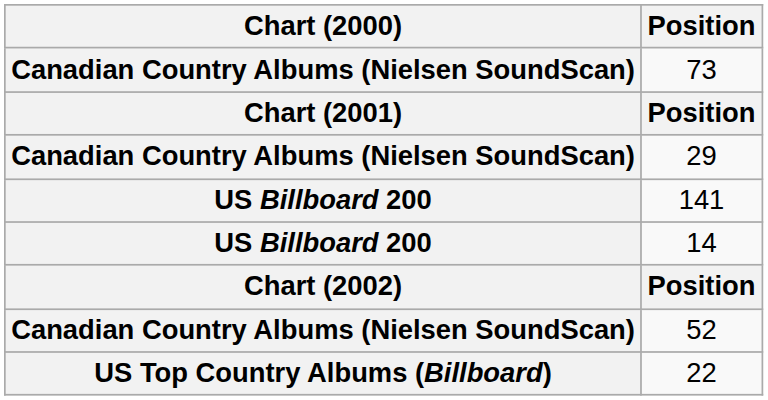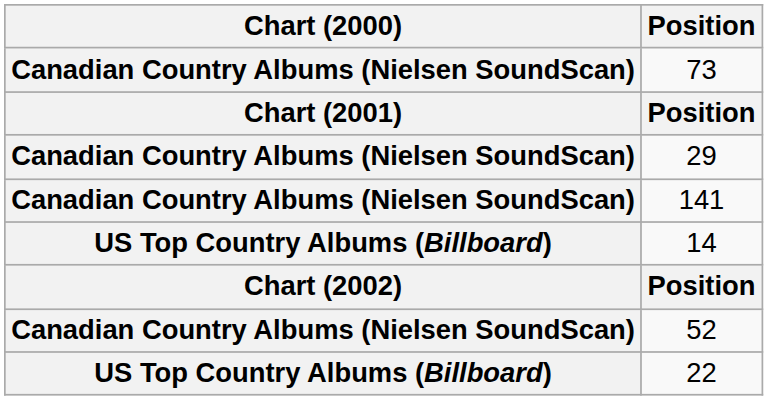 <table class="wikitable plainrowheaders" style="text-align:center">
 <tr>
 <th scope="col">Chart (2000)</th>
 <th scope="col">Position</th>
 </tr>
 <tr>
 <th scope="row">Canadian Country Albums (Nielsen SoundScan)</th>
 <td>73</td>
 </tr>
 <tr>
 <th scope="col">Chart (2001)</th>
 <th scope="col">Position</th>
 </tr>
 <tr>
 <th scope="row">Canadian Country Albums (Nielsen SoundScan)</th>
 <td>29</td>
 </tr>
 <tr>
-<th scope="row">US <em>Billboard</em> 200</th>
+<th scope="row">Canadian Country Albums (Nielsen SoundScan)</th>
 <td>141</td>
 </tr>
 <tr>
-<th scope="row">US <em>Billboard</em> 200</th>
+<th scope="row">US Top Country Albums (<em>Billboard</em>)</th>
 <td>14</td>
 </tr>
 <tr>
 <th scope="col">Chart (2002)</th>
 <th scope="col">Position</th>
 </tr>
 <tr>
 <th scope="row">Canadian Country Albums (Nielsen SoundScan)</th>
 <td>52</td>
 </tr>
 <tr>
 <th scope="row">US Top Country Albums (<em>Billboard</em>)</th>
 <td>22</td>
 </tr>
 </table>
